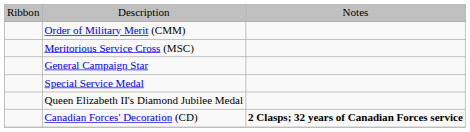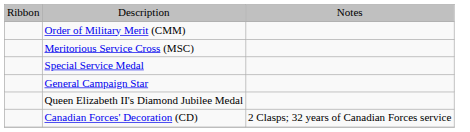 <table class="wikitable">
 <tr style="background:silver;" align="center">
 <td>Ribbon</td>
 <td>Description</td>
 <td>Notes</td>
 </tr>
 <tr>
 <td></td>
 <td><a href='#'>Order of Military Merit</a> (CMM)</td>
 <td></td>
 </tr>
 <tr>
 <td></td>
 <td><a href='#'>Meritorious Service Cross</a> (MSC)</td>
 <td></td>
 </tr>
 <tr>
 <td></td>
-<td><a href='#'>General Campaign Star</a></td>
+<td><a href='#'>Special Service Medal</a></td>
 <td></td>
 </tr>
 <tr>
 <td></td>
-<td><a href='#'>Special Service Medal</a></td>
+<td><a href='#'>General Campaign Star</a></td>
 <td></td>
 </tr>
 <tr>
 <td></td>
 <td>Queen Elizabeth II's Diamond Jubilee Medal</td>
 <td></td>
 </tr>
 <tr>
 <td></td>
 <td><a href='#'>Canadian Forces' Decoration</a> (CD)</td>
-<td><strong>2 Clasps; 32 years of Canadian Forces service</strong></td>
+<td>2 Clasps; 32 years of Canadian Forces service</td>
 </tr>
 <tr>
 </tr>
 </table>
